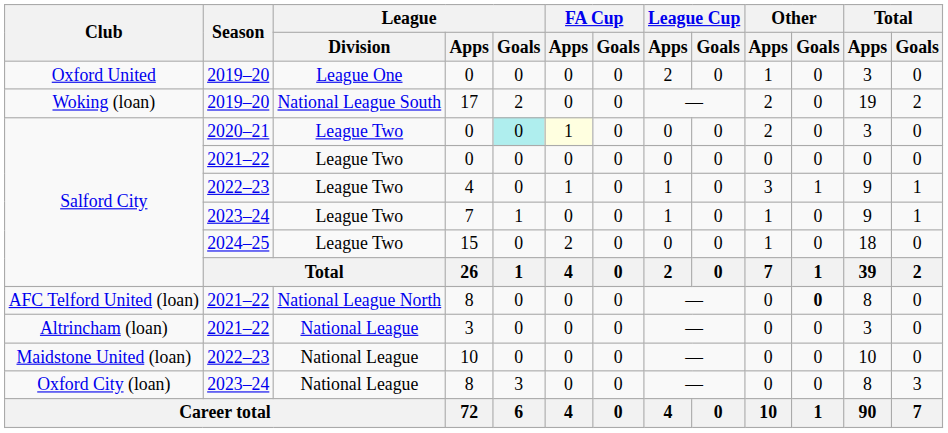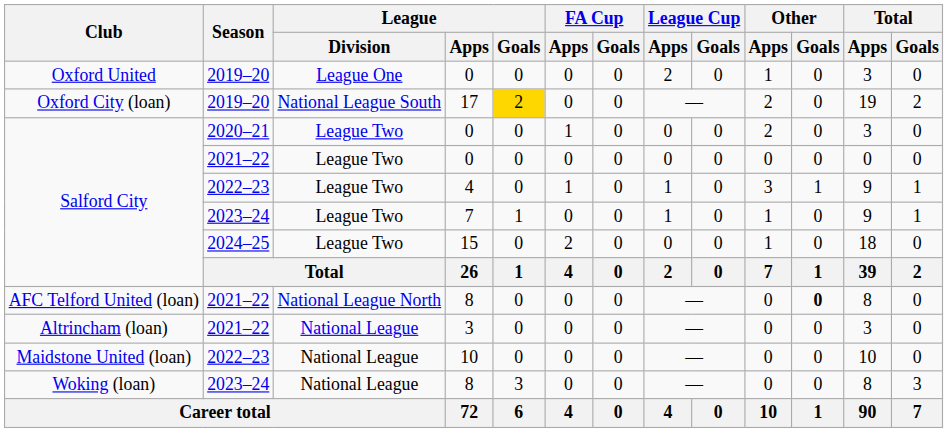 <table class=wikitable style="text-align: center">
 <tr>
 <th rowspan=2>Club</th>
 <th rowspan=2>Season</th>
 <th colspan=3>League</th>
 <th colspan=2><a href='#'>FA Cup</a></th>
 <th colspan=2><a href='#'>League Cup</a></th>
 <th colspan=2>Other</th>
 <th colspan=2>Total</th>
 </tr>
 <tr>
 <th>Division</th>
 <th>Apps</th>
 <th>Goals</th>
 <th>Apps</th>
 <th>Goals</th>
 <th>Apps</th>
 <th>Goals</th>
 <th>Apps</th>
 <th>Goals</th>
 <th>Apps</th>
 <th>Goals</th>
 </tr>
 <tr>
 <td><a href='#'>Oxford United</a></td>
 <td><a href='#'>2019–20</a></td>
 <td><a href='#'>League One</a></td>
 <td>0</td>
 <td>0</td>
 <td>0</td>
 <td>0</td>
 <td>2</td>
 <td>0</td>
 <td>1</td>
 <td>0</td>
 <td>3</td>
 <td>0</td>
 </tr>
 <tr>
-<td><a href='#'>Woking</a> (loan)</td>
+<td><a href='#'>Oxford City</a> (loan)</td>
 <td><a href='#'>2019–20</a></td>
 <td><a href='#'>National League South</a></td>
 <td>17</td>
-<td>2</td>
+<td style="background: gold;">2</td>
 <td>0</td>
 <td>0</td>
 <td colspan=2>—</td>
 <td>2</td>
 <td>0</td>
 <td>19</td>
 <td>2</td>
 </tr>
 <tr>
 <td rowspan=6><a href='#'>Salford City</a></td>
 <td><a href='#'>2020–21</a></td>
 <td><a href='#'>League Two</a></td>
 <td>0</td>
-<td style="background: paleturquoise;">0</td>
-<td style="background: lightyellow;">1</td>
+<td>0</td>
+<td>1</td>
 <td>0</td>
 <td>0</td>
 <td>0</td>
 <td>2</td>
 <td>0</td>
 <td>3</td>
 <td>0</td>
 </tr>
 <tr>
 <td><a href='#'>2021–22</a></td>
 <td>League Two</td>
 <td>0</td>
 <td>0</td>
 <td>0</td>
 <td>0</td>
 <td>0</td>
 <td>0</td>
 <td>0</td>
 <td>0</td>
 <td>0</td>
 <td>0</td>
 </tr>
 <tr>
 <td><a href='#'>2022–23</a></td>
 <td>League Two</td>
 <td>4</td>
 <td>0</td>
 <td>1</td>
 <td>0</td>
 <td>1</td>
 <td>0</td>
 <td>3</td>
 <td>1</td>
 <td>9</td>
 <td>1</td>
 </tr>
 <tr>
 <td><a href='#'>2023–24</a></td>
 <td>League Two</td>
 <td>7</td>
 <td>1</td>
 <td>0</td>
 <td>0</td>
 <td>1</td>
 <td>0</td>
 <td>1</td>
 <td>0</td>
 <td>9</td>
 <td>1</td>
 </tr>
 <tr>
 <td><a href='#'>2024–25</a></td>
 <td>League Two</td>
 <td>15</td>
 <td>0</td>
 <td>2</td>
 <td>0</td>
 <td>0</td>
 <td>0</td>
 <td>1</td>
 <td>0</td>
 <td>18</td>
 <td>0</td>
 </tr>
 <tr>
 <th colspan=2>Total</th>
 <th>26</th>
 <th>1</th>
 <th>4</th>
 <th>0</th>
 <th>2</th>
 <th>0</th>
 <th>7</th>
 <th>1</th>
 <th>39</th>
 <th>2</th>
 </tr>
 <tr>
 <td><a href='#'>AFC Telford United</a> (loan)</td>
 <td><a href='#'>2021–22</a></td>
 <td><a href='#'>National League North</a></td>
 <td>8</td>
 <td>0</td>
 <td>0</td>
 <td>0</td>
 <td colspan=2>—</td>
 <td>0</td>
 <td><strong>0</strong></td>
 <td>8</td>
 <td>0</td>
 </tr>
 <tr>
 <td><a href='#'>Altrincham</a> (loan)</td>
 <td><a href='#'>2021–22</a></td>
 <td><a href='#'>National League</a></td>
 <td>3</td>
 <td>0</td>
 <td>0</td>
 <td>0</td>
 <td colspan=2>—</td>
 <td>0</td>
 <td>0</td>
 <td>3</td>
 <td>0</td>
 </tr>
 <tr>
 <td><a href='#'>Maidstone United</a> (loan)</td>
 <td><a href='#'>2022–23</a></td>
 <td>National League</td>
 <td>10</td>
 <td>0</td>
 <td>0</td>
 <td>0</td>
 <td colspan=2>—</td>
 <td>0</td>
 <td>0</td>
 <td>10</td>
 <td>0</td>
 </tr>
 <tr>
-<td><a href='#'>Oxford City</a> (loan)</td>
+<td><a href='#'>Woking</a> (loan)</td>
 <td><a href='#'>2023–24</a></td>
 <td>National League</td>
 <td>8</td>
 <td>3</td>
 <td>0</td>
 <td>0</td>
 <td colspan=2>—</td>
 <td>0</td>
 <td>0</td>
 <td>8</td>
 <td>3</td>
 </tr>
 <tr>
 <th colspan=3>Career total</th>
 <th>72</th>
 <th>6</th>
 <th>4</th>
 <th>0</th>
 <th>4</th>
 <th>0</th>
 <th>10</th>
 <th>1</th>
 <th>90</th>
 <th>7</th>
 </tr>
 </table>
